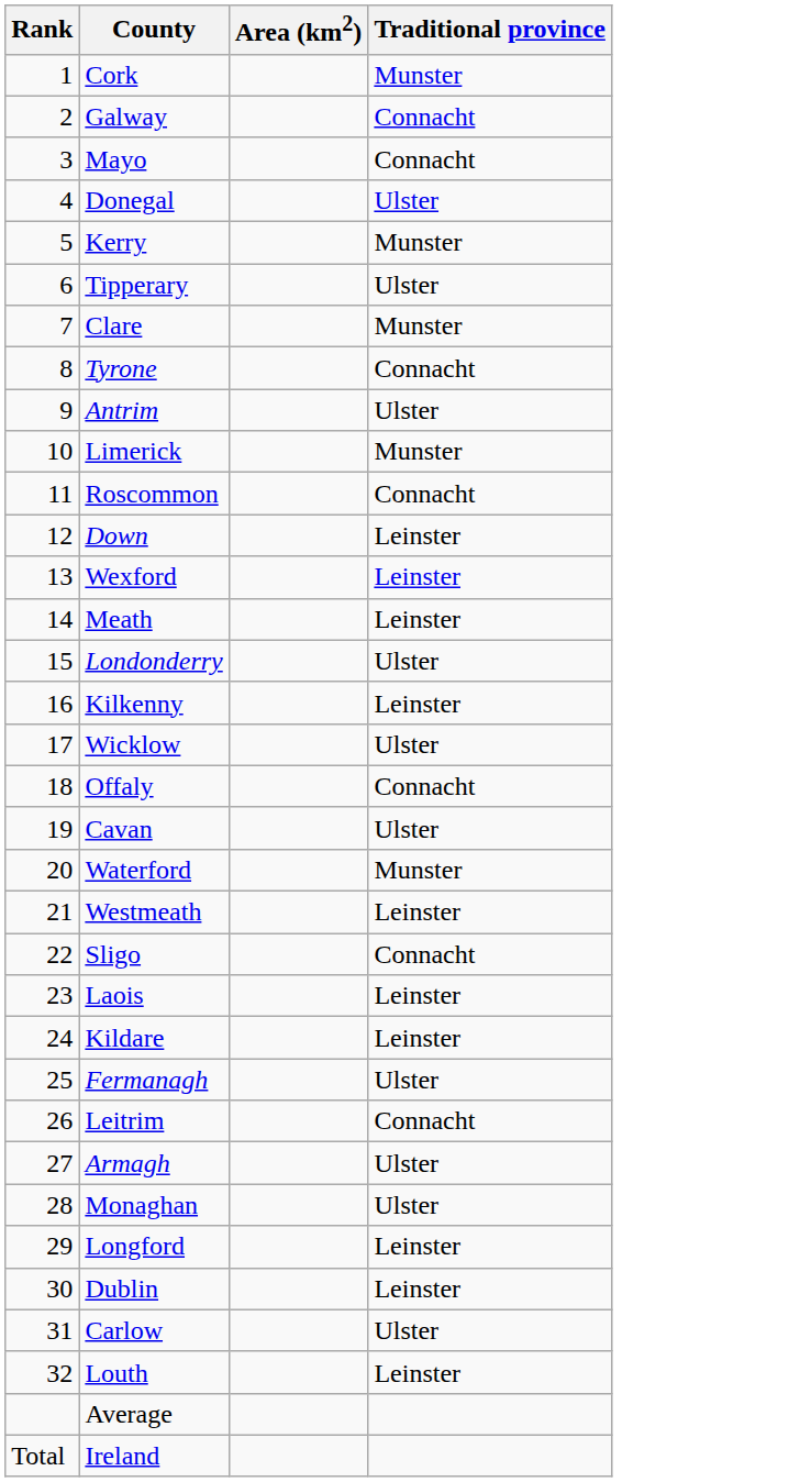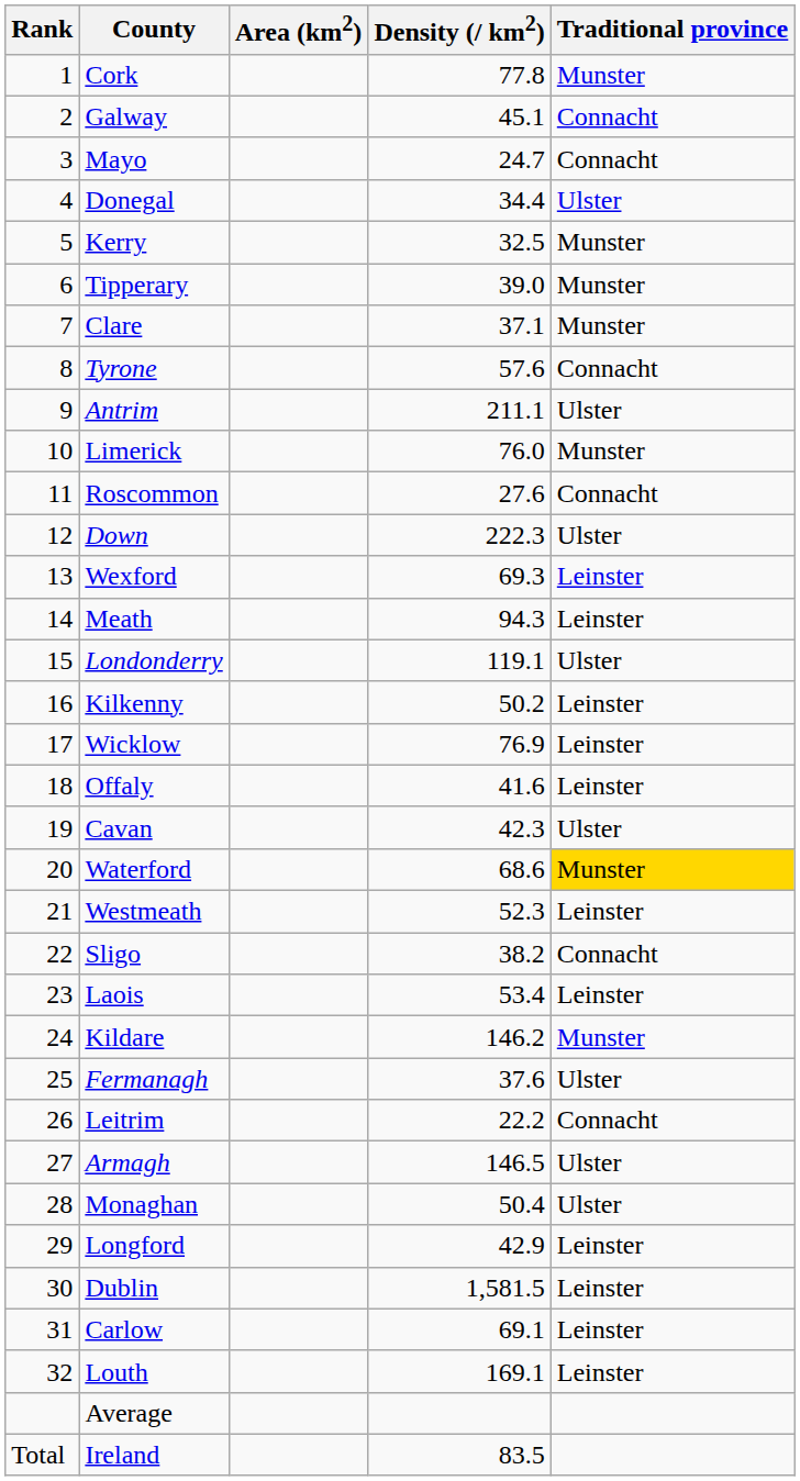 <table class="wikitable sortable">
 <tr>
 <th>Rank</th>
 <th>County</th>
 <th>Area (km<sup>2</sup>)</th>
+<th>Density (/ km<sup>2</sup>)</th>
 <th>Traditional <a href='#'>province</a></th>
 </tr>
 <tr>
 <td align=right>1</td>
 <td><a href='#'>Cork</a></td>
 <td align=right> </td>
+<td align=right>77.8</td>
 <td><a href='#'>Munster</a></td>
 </tr>
 <tr>
 <td align=right>2</td>
 <td><a href='#'>Galway</a></td>
 <td align=right> </td>
+<td align=right>45.1</td>
 <td><a href='#'>Connacht</a></td>
 </tr>
 <tr>
 <td align=right>3</td>
 <td><a href='#'>Mayo</a></td>
 <td align=right> </td>
+<td align=right>24.7</td>
 <td>Connacht</td>
 </tr>
 <tr>
 <td align=right>4</td>
 <td><a href='#'>Donegal</a></td>
 <td align=right> </td>
+<td align=right>34.4</td>
 <td><a href='#'>Ulster</a></td>
 </tr>
 <tr>
 <td align=right>5</td>
 <td><a href='#'>Kerry</a></td>
 <td align=right> </td>
+<td align=right>32.5</td>
 <td>Munster</td>
 </tr>
 <tr>
 <td align=right>6</td>
 <td><a href='#'>Tipperary</a></td>
 <td align=right> </td>
-<td>Ulster</td>
+<td align=right>39.0</td>
+<td>Munster</td>
 </tr>
 <tr>
 <td align=right>7</td>
 <td><a href='#'>Clare</a></td>
 <td align=right> </td>
+<td align=right>37.1</td>
 <td>Munster</td>
 </tr>
 <tr>
 <td align=right>8</td>
 <td><em><a href='#'>Tyrone</a></em></td>
 <td align=right> </td>
+<td align=right>57.6</td>
 <td>Connacht</td>
 </tr>
 <tr>
 <td align=right>9</td>
 <td><em><a href='#'>Antrim</a></em></td>
 <td align=right> </td>
+<td align=right>211.1</td>
 <td>Ulster</td>
 </tr>
 <tr>
 <td align=right>10</td>
 <td><a href='#'>Limerick</a></td>
 <td align=right> </td>
+<td align=right>76.0</td>
 <td>Munster</td>
 </tr>
 <tr>
 <td align=right>11</td>
 <td><a href='#'>Roscommon</a></td>
 <td align=right> </td>
+<td align=right>27.6</td>
 <td>Connacht</td>
 </tr>
 <tr>
 <td align=right>12</td>
 <td><em><a href='#'>Down</a></em></td>
 <td align=right> </td>
-<td>Leinster</td>
+<td align=right>222.3</td>
+<td>Ulster</td>
 </tr>
 <tr>
 <td align=right>13</td>
 <td><a href='#'>Wexford</a></td>
 <td align=right> </td>
+<td align=right>69.3</td>
 <td><a href='#'>Leinster</a></td>
 </tr>
 <tr>
 <td align=right>14</td>
 <td><a href='#'>Meath</a></td>
 <td align=right> </td>
+<td align=right>94.3</td>
 <td>Leinster</td>
 </tr>
 <tr>
 <td align=right>15</td>
 <td><em><a href='#'>Londonderry</a></em></td>
 <td align=right> </td>
+<td align=right>119.1</td>
 <td>Ulster</td>
 </tr>
 <tr>
 <td align=right>16</td>
 <td><a href='#'>Kilkenny</a></td>
 <td align=right> </td>
+<td align=right>50.2</td>
 <td>Leinster</td>
 </tr>
 <tr>
 <td align=right>17</td>
 <td><a href='#'>Wicklow</a></td>
 <td align=right> </td>
-<td>Ulster</td>
+<td align=right>76.9</td>
+<td>Leinster</td>
 </tr>
 <tr>
 <td align=right>18</td>
 <td><a href='#'>Offaly</a></td>
 <td align=right> </td>
-<td>Connacht</td>
+<td align=right>41.6</td>
+<td>Leinster</td>
 </tr>
 <tr>
 <td align=right>19</td>
 <td><a href='#'>Cavan</a></td>
 <td align=right> </td>
+<td align=right>42.3</td>
 <td>Ulster</td>
 </tr>
 <tr>
 <td align=right>20</td>
 <td><a href='#'>Waterford</a></td>
 <td align=right> </td>
-<td>Munster</td>
+<td align=right>68.6</td>
+<td style="background: gold;">Munster</td>
 </tr>
 <tr>
 <td align=right>21</td>
 <td><a href='#'>Westmeath</a></td>
 <td align=right> </td>
+<td align=right>52.3</td>
 <td>Leinster</td>
 </tr>
 <tr>
 <td align=right>22</td>
 <td><a href='#'>Sligo</a></td>
 <td align=right> </td>
+<td align=right>38.2</td>
 <td>Connacht</td>
 </tr>
 <tr>
 <td align=right>23</td>
 <td><a href='#'>Laois</a></td>
 <td align=right> </td>
+<td align=right>53.4</td>
 <td>Leinster</td>
 </tr>
 <tr>
 <td align=right>24</td>
 <td><a href='#'>Kildare</a></td>
 <td align=right> </td>
-<td>Leinster</td>
+<td align=right>146.2</td>
+<td><a href='#'>Munster</a></td>
 </tr>
 <tr>
 <td align=right>25</td>
 <td><em><a href='#'>Fermanagh</a></em></td>
 <td align=right> </td>
+<td align=right>37.6</td>
 <td>Ulster</td>
 </tr>
 <tr>
 <td align=right>26</td>
 <td><a href='#'>Leitrim</a></td>
 <td align=right> </td>
+<td align=right>22.2</td>
 <td>Connacht</td>
 </tr>
 <tr>
 <td align=right>27</td>
 <td><em><a href='#'>Armagh</a></em></td>
 <td align=right> </td>
+<td align=right>146.5</td>
 <td>Ulster</td>
 </tr>
 <tr>
 <td align=right>28</td>
 <td><a href='#'>Monaghan</a></td>
 <td align=right> </td>
+<td align=right>50.4</td>
 <td>Ulster</td>
 </tr>
 <tr>
 <td align=right>29</td>
 <td><a href='#'>Longford</a></td>
 <td align=right> </td>
+<td align=right>42.9</td>
 <td>Leinster</td>
 </tr>
 <tr>
 <td align=right>30</td>
 <td><a href='#'>Dublin</a></td>
 <td align=right> </td>
+<td align=right>1,581.5</td>
 <td>Leinster</td>
 </tr>
 <tr>
 <td align=right>31</td>
 <td><a href='#'>Carlow</a></td>
 <td align=right> </td>
-<td>Ulster</td>
+<td align=right>69.1</td>
+<td>Leinster</td>
 </tr>
 <tr>
 <td align=right>32</td>
 <td><a href='#'>Louth</a></td>
 <td align=right> </td>
+<td align=right>169.1</td>
 <td>Leinster</td>
 </tr>
 <tr>
 <td align=right></td>
 <td>Average</td>
 <td align=right></td>
 <td align=right></td>
+<td align=right></td>
 </tr>
 <tr>
 <td>Total</td>
 <td><a href='#'>Ireland</a></td>
 <td align=right></td>
+<td align=right>83.5</td>
 <td align=right></td>
 </tr>
 </table>
